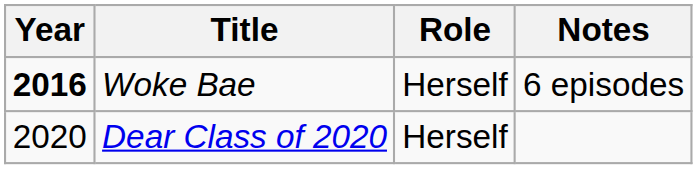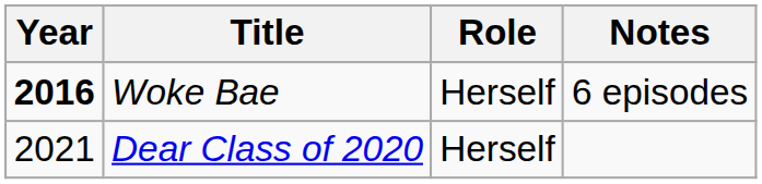 <table class="wikitable sortable">
 <tr>
 <th>Year</th>
 <th>Title</th>
 <th>Role</th>
 <th class="unsortable">Notes</th>
 </tr>
 <tr>
 <td><strong>2016</strong></td>
 <td><em>Woke Bae</em></td>
 <td>Herself</td>
 <td>6 episodes</td>
 </tr>
 <tr>
-<td>2020</td>
+<td>2021</td>
 <td><em><a href='#'>Dear Class of 2020</a></em></td>
 <td>Herself</td>
 <td></td>
 </tr>
 </table>
